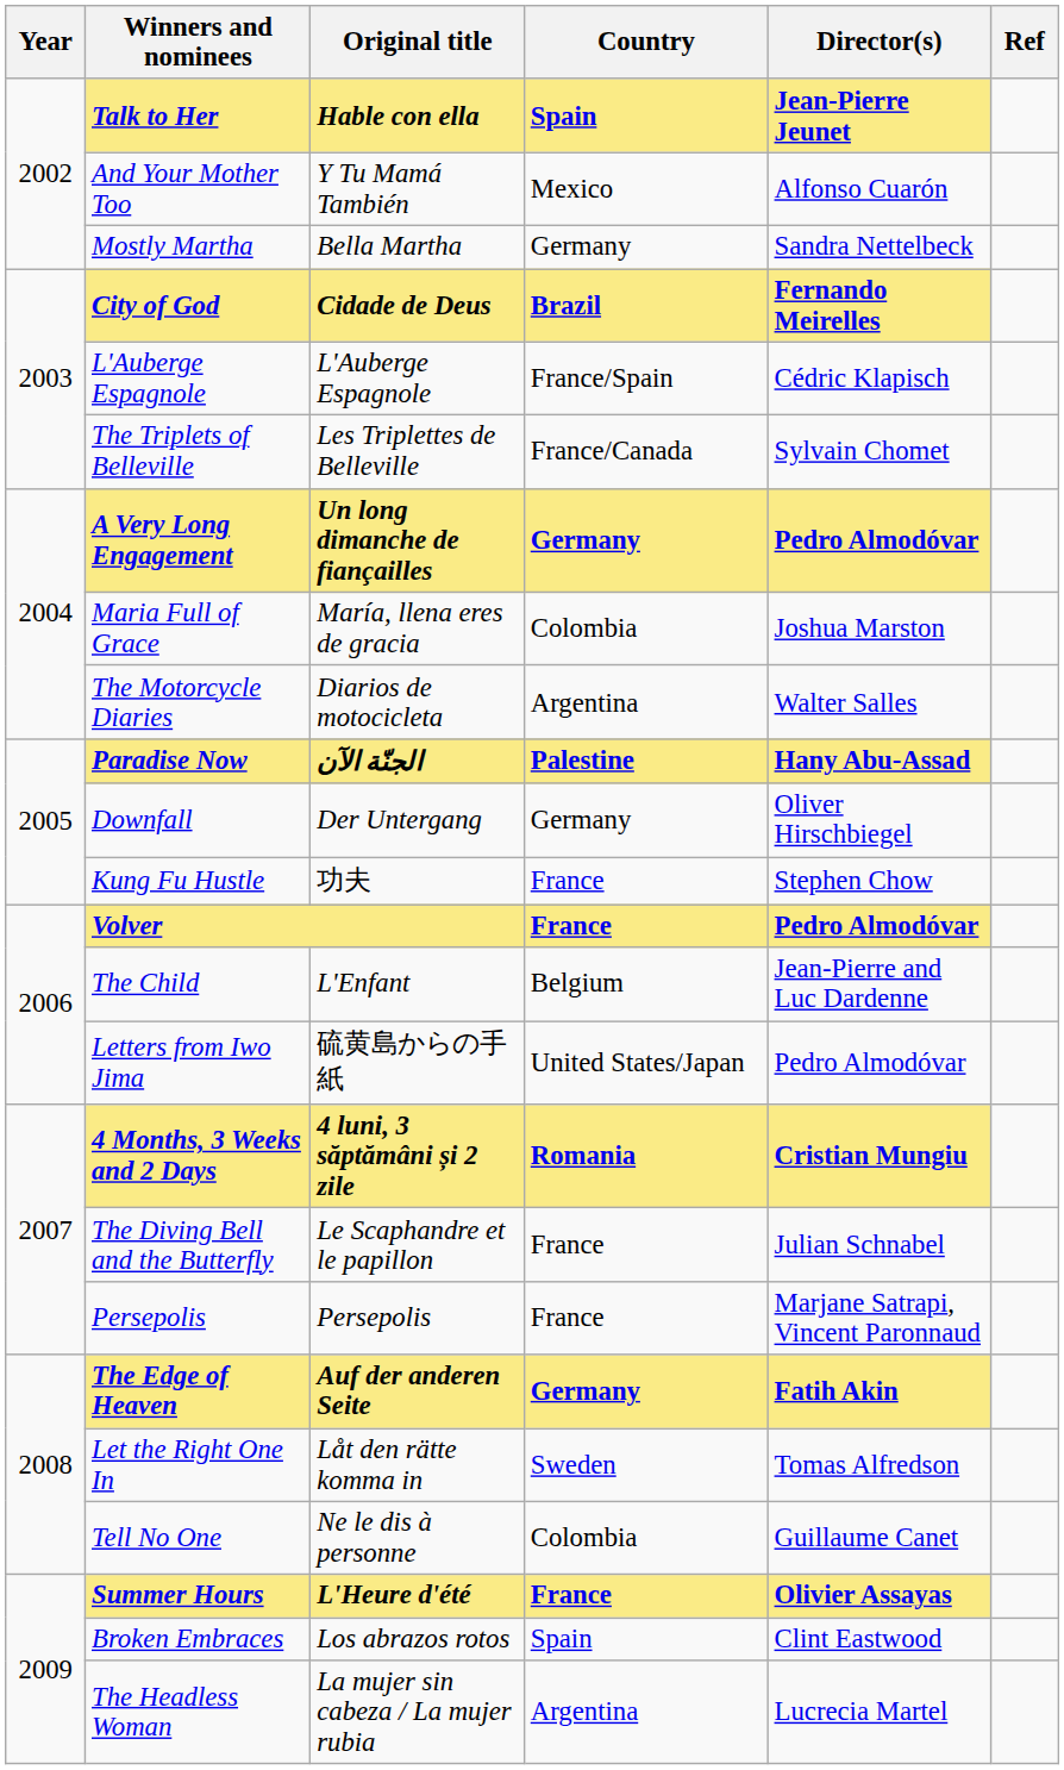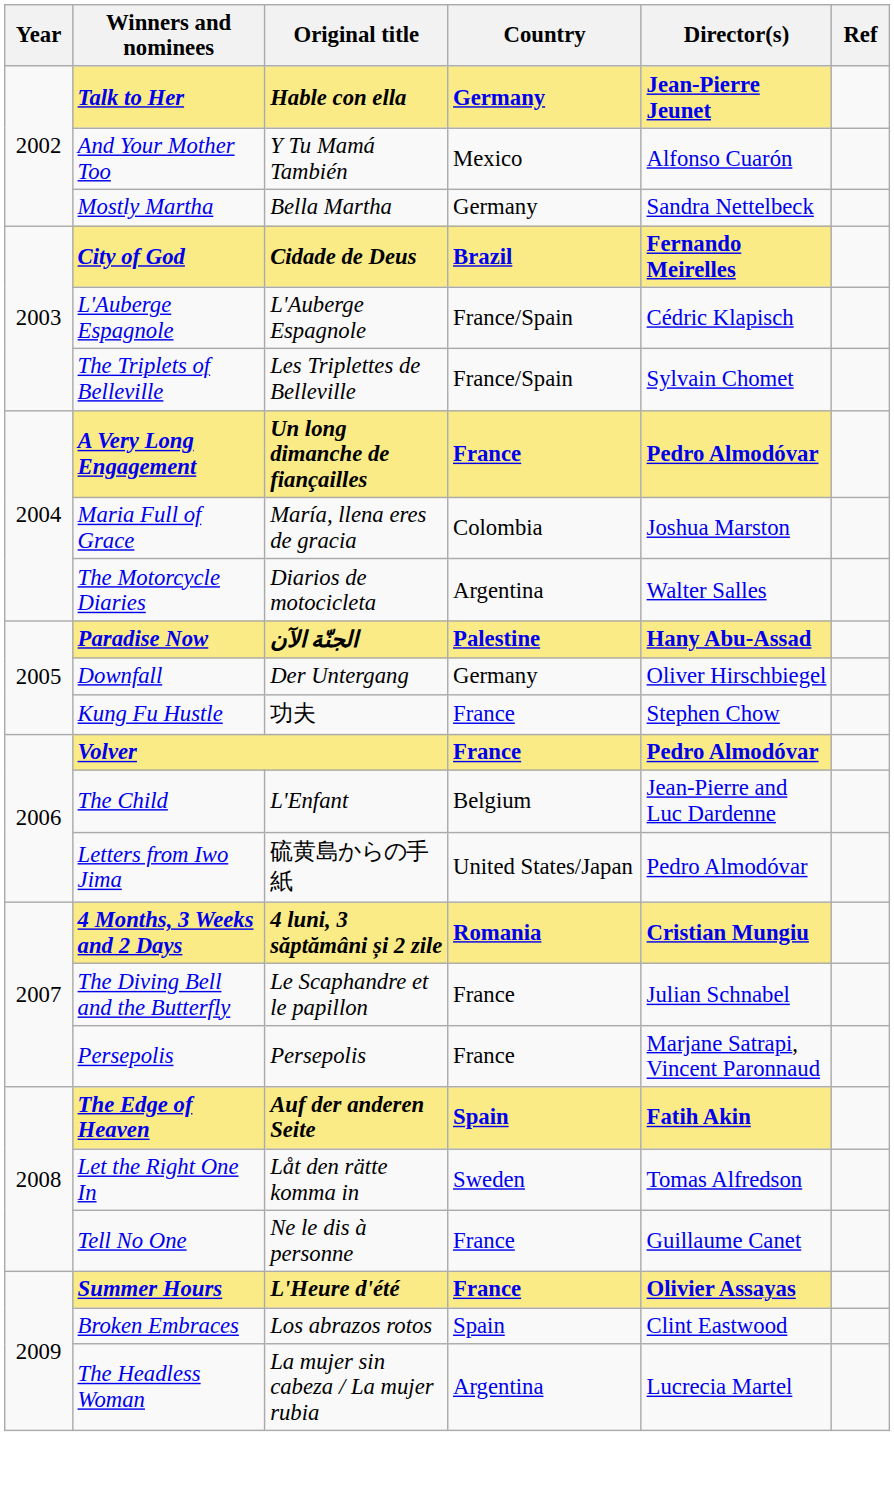 <table class="wikitable" width="100%" cellpadding="5">
 <tr>
 <th width="100"><strong>Year</strong></th>
 <th width="450"><strong>Winners and nominees</strong></th>
 <th width="450"><strong>Original title</strong></th>
 <th width="450"><strong>Country</strong></th>
 <th width="450"><strong>Director(s)</strong></th>
 <th width="100"><strong>Ref</strong></th>
 </tr>
 <tr>
 <td style="text-align:center;" rowspan=3>2002</td>
 <td style="background:#FAEB86;"><strong><em><a href='#'>Talk to Her</a></em></strong></td>
 <td style="background:#FAEB86;"><strong><em>Hable con ella</em></strong></td>
-<td style="background:#FAEB86;"><strong><a href='#'>Spain</a></strong></td>
+<td style="background:#FAEB86;"><strong><a href='#'>Germany</a></strong></td>
 <td style="background:#FAEB86;"><strong><a href='#'>Jean-Pierre Jeunet</a></strong></td>
 <td></td>
 </tr>
 <tr>
 <td><em><a href='#'>And Your Mother Too</a></em></td>
 <td><em>Y Tu Mamá También</em></td>
 <td>Mexico</td>
 <td><a href='#'>Alfonso Cuarón</a></td>
 <td></td>
 </tr>
 <tr>
 <td><em><a href='#'>Mostly Martha</a></em></td>
 <td><em>Bella Martha</em></td>
 <td>Germany</td>
 <td><a href='#'>Sandra Nettelbeck</a></td>
 <td></td>
 </tr>
 <tr>
 <td style="text-align:center;" rowspan=3>2003</td>
 <td style="background:#FAEB86;"><strong><em><a href='#'>City of God</a></em></strong></td>
 <td style="background:#FAEB86;"><strong><em>Cidade de Deus</em></strong></td>
 <td style="background:#FAEB86;"><strong><a href='#'>Brazil</a></strong></td>
 <td style="background:#FAEB86;"><strong><a href='#'>Fernando Meirelles</a></strong></td>
 <td></td>
 </tr>
 <tr>
 <td><em><a href='#'>L'Auberge Espagnole</a></em></td>
 <td><em>L'Auberge Espagnole</em></td>
 <td>France/Spain</td>
 <td><a href='#'>Cédric Klapisch</a></td>
 <td></td>
 </tr>
 <tr>
 <td><em><a href='#'>The Triplets of Belleville</a></em></td>
 <td><em>Les Triplettes de Belleville</em></td>
-<td>France/Canada</td>
+<td>France/Spain</td>
 <td><a href='#'>Sylvain Chomet</a></td>
 <td></td>
 </tr>
 <tr>
 <td style="text-align:center;" rowspan=3>2004</td>
 <td style="background:#FAEB86;"><strong><em><a href='#'>A Very Long Engagement</a></em></strong></td>
 <td style="background:#FAEB86;"><strong><em>Un long dimanche de fiançailles</em></strong></td>
-<td style="background:#FAEB86;"><strong><a href='#'>Germany</a></strong></td>
+<td style="background:#FAEB86;"><strong><a href='#'>France</a></strong></td>
 <td style="background:#FAEB86;"><strong><a href='#'>Pedro Almodóvar</a></strong></td>
 <td></td>
 </tr>
 <tr>
 <td><em><a href='#'>Maria Full of Grace</a></em></td>
 <td><em>María, llena eres de gracia</em></td>
 <td>Colombia</td>
 <td><a href='#'>Joshua Marston</a></td>
 <td></td>
 </tr>
 <tr>
 <td><em><a href='#'>The Motorcycle Diaries</a></em></td>
 <td><em>Diarios de motocicleta</em></td>
 <td>Argentina</td>
 <td><a href='#'>Walter Salles</a></td>
 <td></td>
 </tr>
 <tr>
 <td style="text-align:center;" rowspan=3>2005</td>
 <td style="background:#FAEB86;"><strong><em><a href='#'>Paradise Now</a></em></strong></td>
 <td style="background:#FAEB86;"><strong><em>الجنّة الآن</em></strong></td>
 <td style="background:#FAEB86;"><strong><a href='#'>Palestine</a></strong></td>
 <td style="background:#FAEB86;"><strong><a href='#'>Hany Abu-Assad</a></strong></td>
 <td></td>
 </tr>
 <tr>
 <td><em><a href='#'>Downfall</a></em></td>
 <td><em>Der Untergang</em></td>
 <td>Germany</td>
 <td><a href='#'>Oliver Hirschbiegel</a></td>
 <td></td>
 </tr>
 <tr>
 <td><em><a href='#'>Kung Fu Hustle</a></em></td>
 <td>功夫</td>
 <td><a href='#'>France</a></td>
 <td><a href='#'>Stephen Chow</a></td>
 <td></td>
 </tr>
 <tr>
 <td style="text-align:center;" rowspan=3>2006</td>
 <td colspan=2 style="background:#FAEB86;"><strong><em><a href='#'>Volver</a></em></strong></td>
 <td style="background:#FAEB86;"><strong><a href='#'>France</a></strong></td>
 <td style="background:#FAEB86;"><strong><a href='#'>Pedro Almodóvar</a></strong></td>
 <td></td>
 </tr>
 <tr>
 <td><em><a href='#'>The Child</a></em></td>
 <td><em>L'Enfant</em></td>
 <td>Belgium</td>
 <td><a href='#'>Jean-Pierre and Luc Dardenne</a></td>
 <td></td>
 </tr>
 <tr>
 <td><em><a href='#'>Letters from Iwo Jima</a></em></td>
 <td>硫黄島からの手紙</td>
 <td>United States/Japan</td>
 <td><a href='#'>Pedro Almodóvar</a></td>
 <td></td>
 </tr>
 <tr>
 <td style="text-align:center;" rowspan=3>2007</td>
 <td style="background:#FAEB86;"><strong><em><a href='#'>4 Months, 3 Weeks and 2 Days</a></em></strong></td>
 <td style="background:#FAEB86;"><strong><em>4 luni, 3 săptămâni și 2 zile</em></strong></td>
 <td style="background:#FAEB86;"><strong><a href='#'>Romania</a></strong></td>
 <td style="background:#FAEB86;"><strong><a href='#'>Cristian Mungiu</a></strong></td>
 <td></td>
 </tr>
 <tr>
 <td><em><a href='#'>The Diving Bell and the Butterfly</a></em></td>
 <td><em>Le Scaphandre et le papillon</em></td>
 <td>France</td>
 <td><a href='#'>Julian Schnabel</a></td>
 <td></td>
 </tr>
 <tr>
 <td><em><a href='#'>Persepolis</a></em></td>
 <td><em>Persepolis</em></td>
 <td>France</td>
 <td><a href='#'>Marjane Satrapi</a>, <a href='#'>Vincent Paronnaud</a></td>
 <td></td>
 </tr>
 <tr>
 <td rowspan=3 style="text-align:center;">2008</td>
 <td style="background:#FAEB86;"><strong><em><a href='#'>The Edge of Heaven</a></em></strong></td>
 <td style="background:#FAEB86;"><strong><em>Auf der anderen Seite</em></strong></td>
-<td style="background:#FAEB86;"><strong><a href='#'>Germany</a></strong></td>
+<td style="background:#FAEB86;"><strong><a href='#'>Spain</a></strong></td>
 <td style="background:#FAEB86;"><strong><a href='#'>Fatih Akin</a></strong></td>
 <td></td>
 </tr>
 <tr>
 <td><em><a href='#'>Let the Right One In</a></em></td>
 <td><em>Låt den rätte komma in</em></td>
 <td><a href='#'>Sweden</a></td>
 <td><a href='#'>Tomas Alfredson</a></td>
 <td></td>
 </tr>
 <tr>
 <td><em><a href='#'>Tell No One</a></em></td>
 <td><em>Ne le dis à personne</em></td>
-<td>Colombia</td>
+<td><a href='#'>France</a></td>
 <td><a href='#'>Guillaume Canet</a></td>
 <td></td>
 </tr>
 <tr>
 <td rowspan=3 style="text-align:center;">2009</td>
 <td style="background:#FAEB86;"><strong><em><a href='#'>Summer Hours</a></em></strong></td>
 <td style="background:#FAEB86;"><strong><em>L'Heure d'été</em></strong></td>
 <td style="background:#FAEB86;"><strong><a href='#'>France</a></strong></td>
 <td style="background:#FAEB86;"><strong><a href='#'>Olivier Assayas</a></strong></td>
 <td></td>
 </tr>
 <tr>
 <td><em><a href='#'>Broken Embraces</a></em></td>
 <td><em>Los abrazos rotos</em></td>
 <td><a href='#'>Spain</a></td>
 <td><a href='#'>Clint Eastwood</a></td>
 <td></td>
 </tr>
 <tr>
 <td><em><a href='#'>The Headless Woman</a></em></td>
 <td><em>La mujer sin cabeza / La mujer rubia</em></td>
 <td><a href='#'>Argentina</a></td>
 <td><a href='#'>Lucrecia Martel</a></td>
 <td></td>
 </tr>
 </table>
